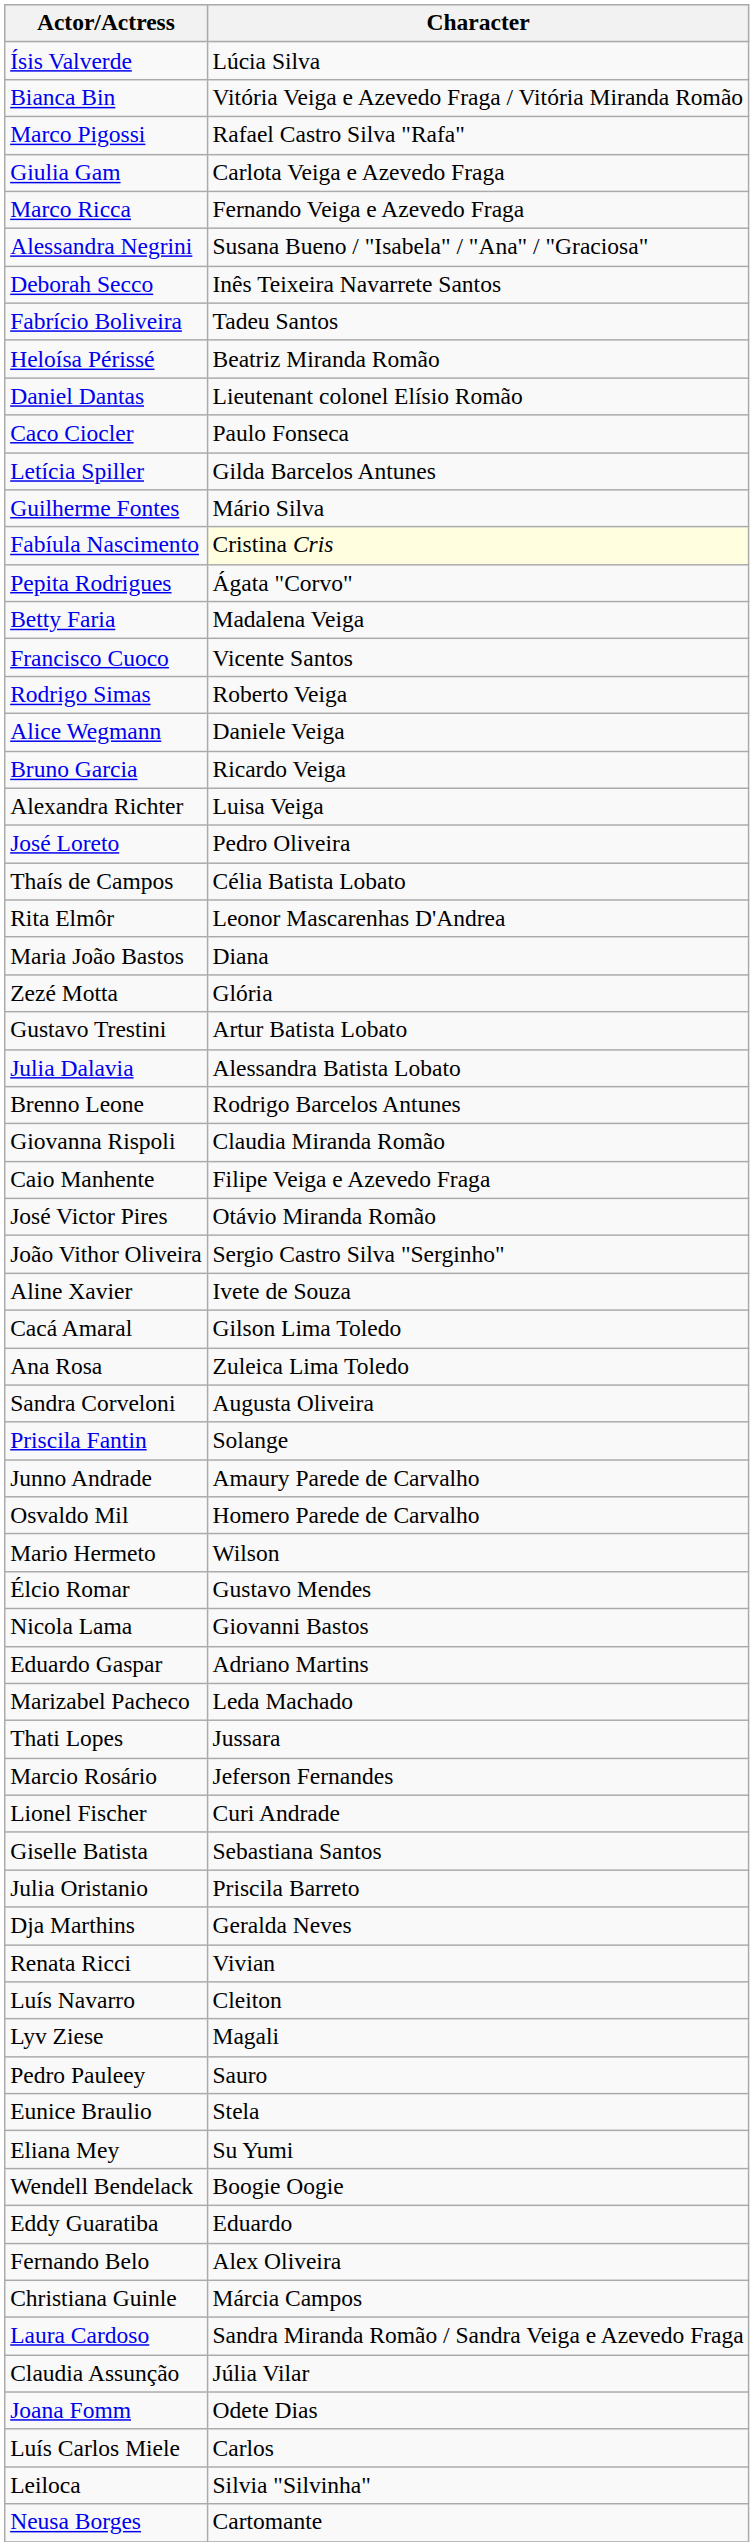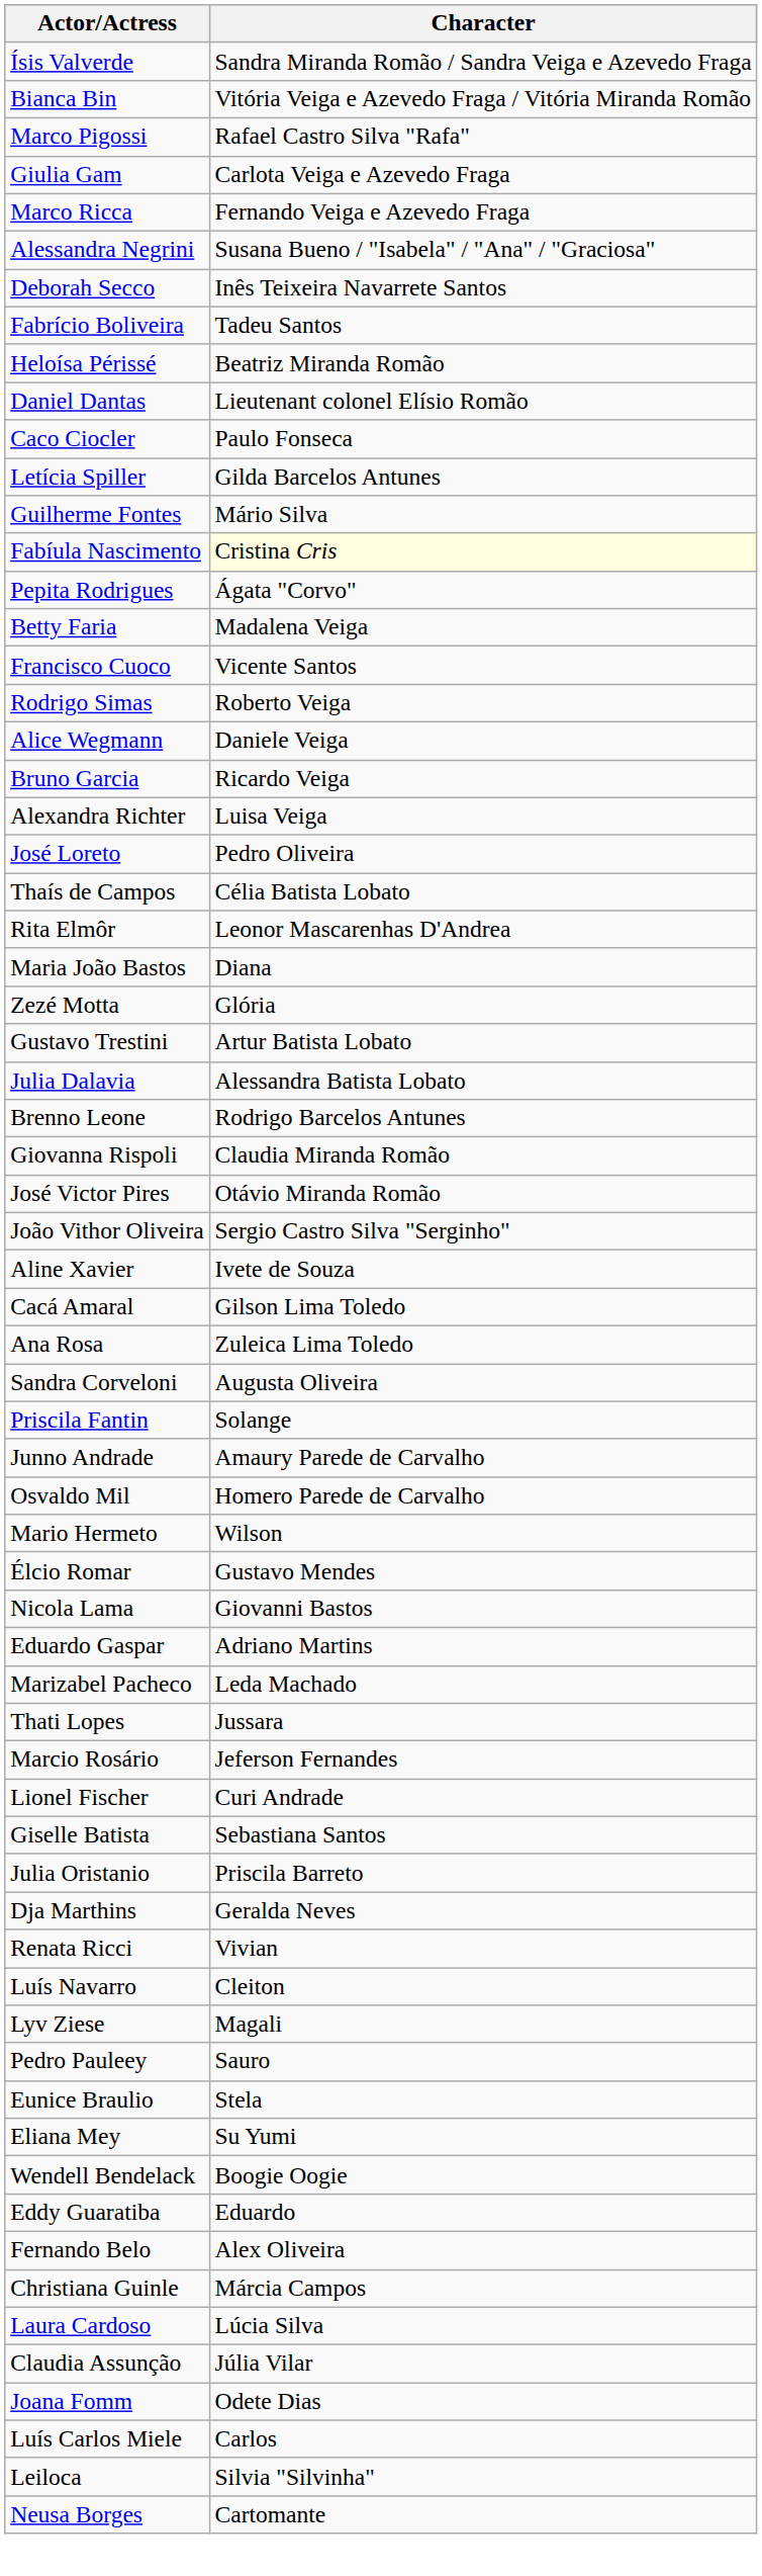 <table class="wikitable sortable">
 <tr style="background:#ccc;">
 <th>Actor/Actress</th>
 <th>Character</th>
 </tr>
 <tr>
 <td><a href='#'>Ísis Valverde</a></td>
-<td>Lúcia Silva</td>
+<td>Sandra Miranda Romão / Sandra Veiga e Azevedo Fraga</td>
 </tr>
 <tr>
 <td><a href='#'>Bianca Bin</a></td>
 <td>Vitória Veiga e Azevedo Fraga / Vitória Miranda Romão</td>
 </tr>
 <tr>
 <td><a href='#'>Marco Pigossi</a></td>
 <td>Rafael Castro Silva "Rafa"</td>
 </tr>
 <tr>
 <td><a href='#'>Giulia Gam</a></td>
 <td>Carlota Veiga e Azevedo Fraga</td>
 </tr>
 <tr>
 <td><a href='#'>Marco Ricca</a></td>
 <td>Fernando Veiga e Azevedo Fraga</td>
 </tr>
 <tr>
 <td><a href='#'>Alessandra Negrini</a></td>
 <td>Susana Bueno / "Isabela" / "Ana" / "Graciosa"</td>
 </tr>
 <tr>
 <td><a href='#'>Deborah Secco</a></td>
 <td>Inês Teixeira Navarrete Santos</td>
 </tr>
 <tr>
 <td><a href='#'>Fabrício Boliveira</a></td>
 <td>Tadeu Santos</td>
 </tr>
 <tr>
 <td><a href='#'>Heloísa Périssé</a></td>
 <td>Beatriz Miranda Romão</td>
 </tr>
 <tr>
 <td><a href='#'>Daniel Dantas</a></td>
 <td>Lieutenant colonel Elísio Romão</td>
 </tr>
 <tr>
 <td><a href='#'>Caco Ciocler</a></td>
 <td>Paulo Fonseca</td>
 </tr>
 <tr>
 <td><a href='#'>Letícia Spiller</a></td>
 <td>Gilda Barcelos Antunes</td>
 </tr>
 <tr>
 <td><a href='#'>Guilherme Fontes</a></td>
 <td>Mário Silva</td>
 </tr>
 <tr>
 <td><a href='#'>Fabíula Nascimento</a></td>
 <td style="background: lightyellow;">Cristina <em>Cris</em></td>
 </tr>
 <tr>
 <td><a href='#'>Pepita Rodrigues</a></td>
 <td>Ágata "Corvo"</td>
 </tr>
 <tr>
 <td><a href='#'>Betty Faria</a></td>
 <td>Madalena Veiga</td>
 </tr>
 <tr>
 <td><a href='#'>Francisco Cuoco</a></td>
 <td>Vicente Santos</td>
 </tr>
 <tr>
 <td><a href='#'>Rodrigo Simas</a></td>
 <td>Roberto Veiga</td>
 </tr>
 <tr>
 <td><a href='#'>Alice Wegmann</a></td>
 <td>Daniele Veiga</td>
 </tr>
 <tr>
 <td><a href='#'>Bruno Garcia</a></td>
 <td>Ricardo Veiga</td>
 </tr>
 <tr>
 <td>Alexandra Richter</td>
 <td>Luisa Veiga</td>
 </tr>
 <tr>
 <td><a href='#'>José Loreto</a></td>
 <td>Pedro Oliveira</td>
 </tr>
 <tr>
 <td>Thaís de Campos</td>
 <td>Célia Batista Lobato</td>
 </tr>
 <tr>
 <td>Rita Elmôr</td>
 <td>Leonor Mascarenhas D'Andrea</td>
 </tr>
 <tr>
 <td>Maria João Bastos</td>
 <td>Diana</td>
 </tr>
 <tr>
 <td>Zezé Motta</td>
 <td>Glória</td>
 </tr>
 <tr>
 <td>Gustavo Trestini</td>
 <td>Artur Batista Lobato</td>
 </tr>
 <tr>
 <td><a href='#'>Julia Dalavia</a></td>
 <td>Alessandra Batista Lobato</td>
 </tr>
 <tr>
 <td>Brenno Leone</td>
 <td>Rodrigo Barcelos Antunes</td>
 </tr>
 <tr>
 <td>Giovanna Rispoli</td>
 <td>Claudia Miranda Romão</td>
-</tr>
-<tr>
-<td>Caio Manhente</td>
-<td>Filipe Veiga e Azevedo Fraga</td>
 </tr>
 <tr>
 <td>José Victor Pires</td>
 <td>Otávio Miranda Romão</td>
 </tr>
 <tr>
 <td>João Vithor Oliveira</td>
 <td>Sergio Castro Silva "Serginho"</td>
 </tr>
 <tr>
 <td>Aline Xavier</td>
 <td>Ivete de Souza</td>
 </tr>
 <tr>
 <td>Cacá Amaral</td>
 <td>Gilson Lima Toledo</td>
 </tr>
 <tr>
 <td>Ana Rosa</td>
 <td>Zuleica Lima Toledo</td>
 </tr>
 <tr>
 <td>Sandra Corveloni</td>
 <td>Augusta Oliveira</td>
 </tr>
 <tr>
 <td><a href='#'>Priscila Fantin</a></td>
 <td>Solange</td>
 </tr>
 <tr>
 <td>Junno Andrade</td>
 <td>Amaury Parede de Carvalho</td>
 </tr>
 <tr>
 <td>Osvaldo Mil</td>
 <td>Homero Parede de Carvalho</td>
 </tr>
 <tr>
 <td>Mario Hermeto</td>
 <td>Wilson</td>
 </tr>
 <tr>
 <td>Élcio Romar</td>
 <td>Gustavo Mendes</td>
 </tr>
 <tr>
 <td>Nicola Lama</td>
 <td>Giovanni Bastos</td>
 </tr>
 <tr>
 <td>Eduardo Gaspar</td>
 <td>Adriano Martins</td>
 </tr>
 <tr>
 <td>Marizabel Pacheco</td>
 <td>Leda Machado</td>
 </tr>
 <tr>
 <td>Thati Lopes</td>
 <td>Jussara</td>
 </tr>
 <tr>
 <td>Marcio Rosário</td>
 <td>Jeferson Fernandes</td>
 </tr>
 <tr>
 <td>Lionel Fischer</td>
 <td>Curi Andrade</td>
 </tr>
 <tr>
 <td>Giselle Batista</td>
 <td>Sebastiana Santos</td>
 </tr>
 <tr>
 <td>Julia Oristanio</td>
 <td>Priscila Barreto</td>
 </tr>
 <tr>
 <td>Dja Marthins</td>
 <td>Geralda Neves</td>
 </tr>
 <tr>
 <td>Renata Ricci</td>
 <td>Vivian</td>
 </tr>
 <tr>
 <td>Luís Navarro</td>
 <td>Cleiton</td>
 </tr>
 <tr>
 <td>Lyv Ziese</td>
 <td>Magali</td>
 </tr>
 <tr>
 <td>Pedro Pauleey</td>
 <td>Sauro</td>
 </tr>
 <tr>
 <td>Eunice Braulio</td>
 <td>Stela</td>
 </tr>
 <tr>
 <td>Eliana Mey</td>
 <td>Su Yumi</td>
 </tr>
 <tr>
 <td>Wendell Bendelack</td>
 <td>Boogie Oogie</td>
 </tr>
 <tr>
 <td>Eddy Guaratiba</td>
 <td>Eduardo</td>
 </tr>
 <tr>
 <td>Fernando Belo</td>
 <td>Alex Oliveira</td>
 </tr>
 <tr>
 <td>Christiana Guinle</td>
 <td>Márcia Campos</td>
 </tr>
 <tr>
 <td><a href='#'>Laura Cardoso</a></td>
-<td>Sandra Miranda Romão / Sandra Veiga e Azevedo Fraga</td>
+<td>Lúcia Silva</td>
 </tr>
 <tr>
 <td>Claudia Assunção</td>
 <td>Júlia Vilar</td>
 </tr>
 <tr>
 <td><a href='#'>Joana Fomm</a></td>
 <td>Odete Dias</td>
 </tr>
 <tr>
 <td>Luís Carlos Miele</td>
 <td>Carlos</td>
 </tr>
 <tr>
 <td>Leiloca</td>
 <td>Silvia "Silvinha"</td>
 </tr>
 <tr>
 <td><a href='#'>Neusa Borges</a></td>
 <td>Cartomante</td>
 </tr>
 </table>
